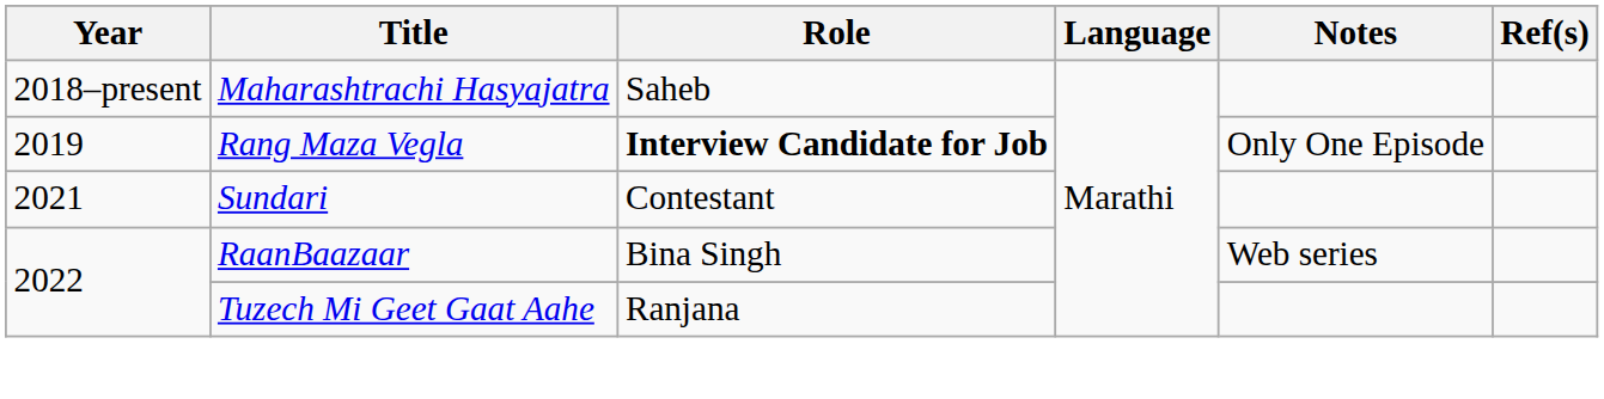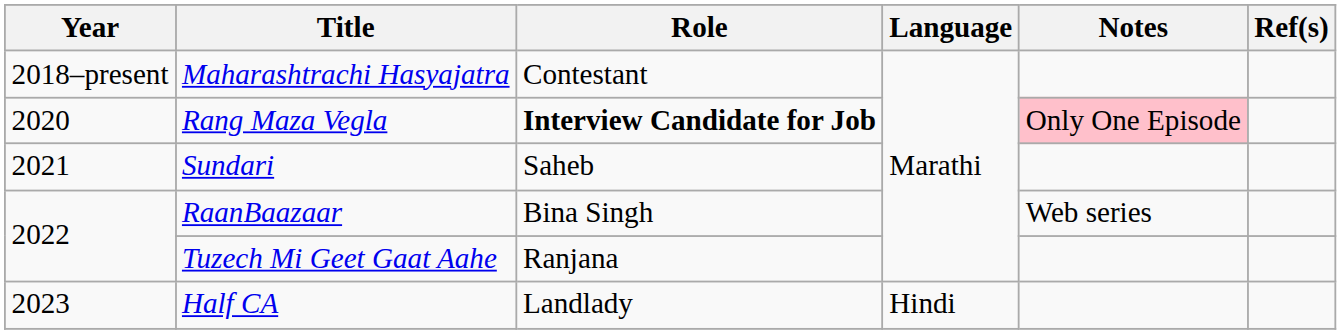 <table class="wikitable sortable">
 <tr>
 <th>Year</th>
 <th>Title</th>
 <th>Role</th>
 <th>Language</th>
 <th>Notes</th>
 <th>Ref(s)</th>
 </tr>
 <tr>
 <td>2018–present</td>
 <td><em><a href='#'>Maharashtrachi Hasyajatra</a></em></td>
-<td>Saheb</td>
+<td>Contestant</td>
 <td rowspan="5">Marathi</td>
 <td></td>
 <td></td>
 </tr>
 <tr>
-<td>2019</td>
+<td>2020</td>
 <td><em><a href='#'> Rang Maza Vegla</a></em></td>
 <td><strong>Interview Candidate for Job</strong></td>
-<td>Only One Episode</td>
+<td style="background: pink;">Only One Episode</td>
 <td></td>
 </tr>
 <tr>
 <td>2021</td>
 <td><a href='#'><em>Sundari</em></a></td>
-<td>Contestant</td>
+<td>Saheb</td>
 <td></td>
 <td></td>
 </tr>
 <tr>
 <td rowspan="2">2022</td>
 <td><em><a href='#'>RaanBaazaar</a></em></td>
 <td>Bina Singh</td>
 <td>Web series</td>
 <td></td>
 </tr>
 <tr>
 <td><em><a href='#'>Tuzech Mi Geet Gaat Aahe</a></em></td>
 <td>Ranjana</td>
 <td></td>
 <td></td>
 </tr>
+<tr>
+<td>2023</td>
+<td><em><a href='#'>Half CA</a></em></td>
+<td>Landlady</td>
+<td>Hindi</td>
+<td></td>
+<td></td>
+</tr>
 </table>
